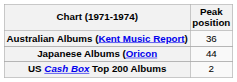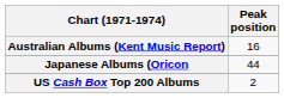 <table class="wikitable sortable plainrowheaders">
 <tr>
 <th>Chart (1971-1974)</th>
 <th>Peak<br>position</th>
 </tr>
 <tr>
 <th scope="row">Australian Albums (<a href='#'>Kent Music Report</a>)</th>
-<td align="center">36</td>
+<td align="center">16</td>
 </tr>
 <tr>
 </tr>
 <tr>
 <th scope="row">Japanese Albums (<a href='#'>Oricon</a></th>
 <td align="center">44</td>
 </tr>
 <tr>
 </tr>
 <tr>
 </tr>
 <tr>
 <th scope="row">US <em><a href='#'>Cash Box</a></em> Top 200 Albums</th>
 <td align="center">2</td>
 </tr>
 </table>
